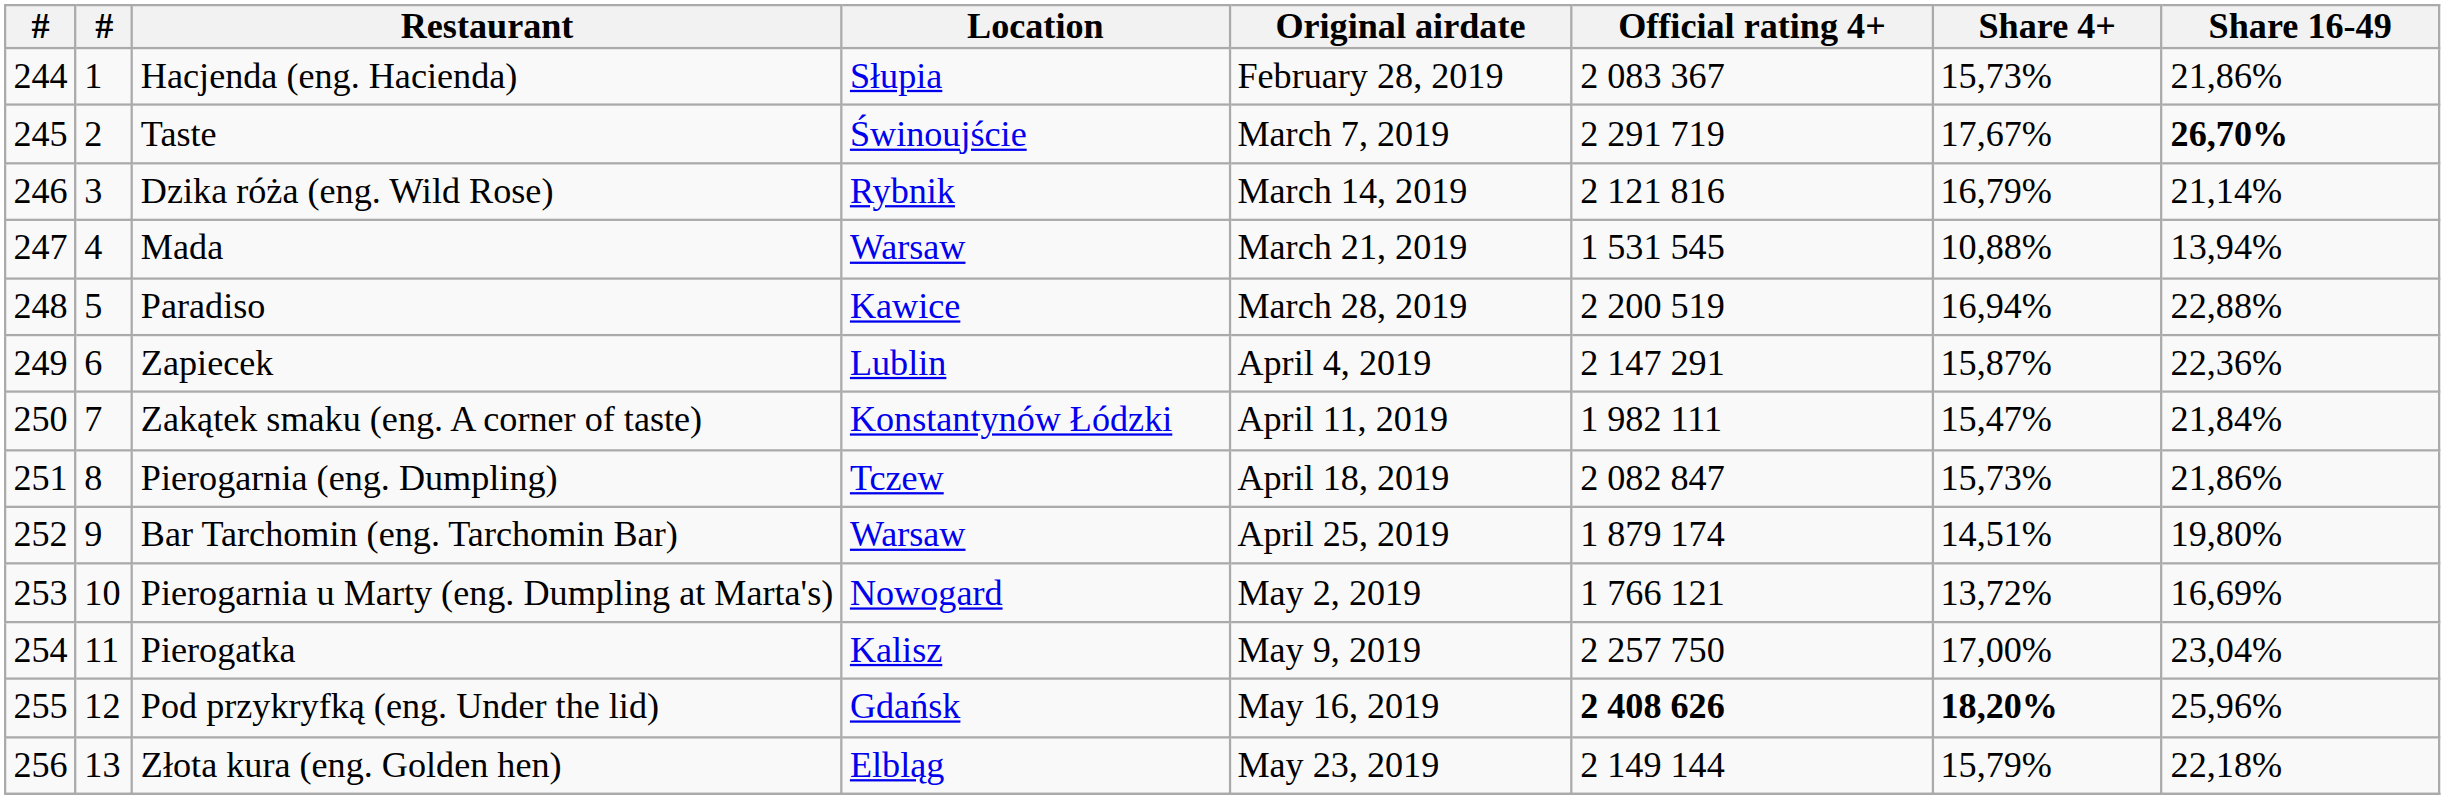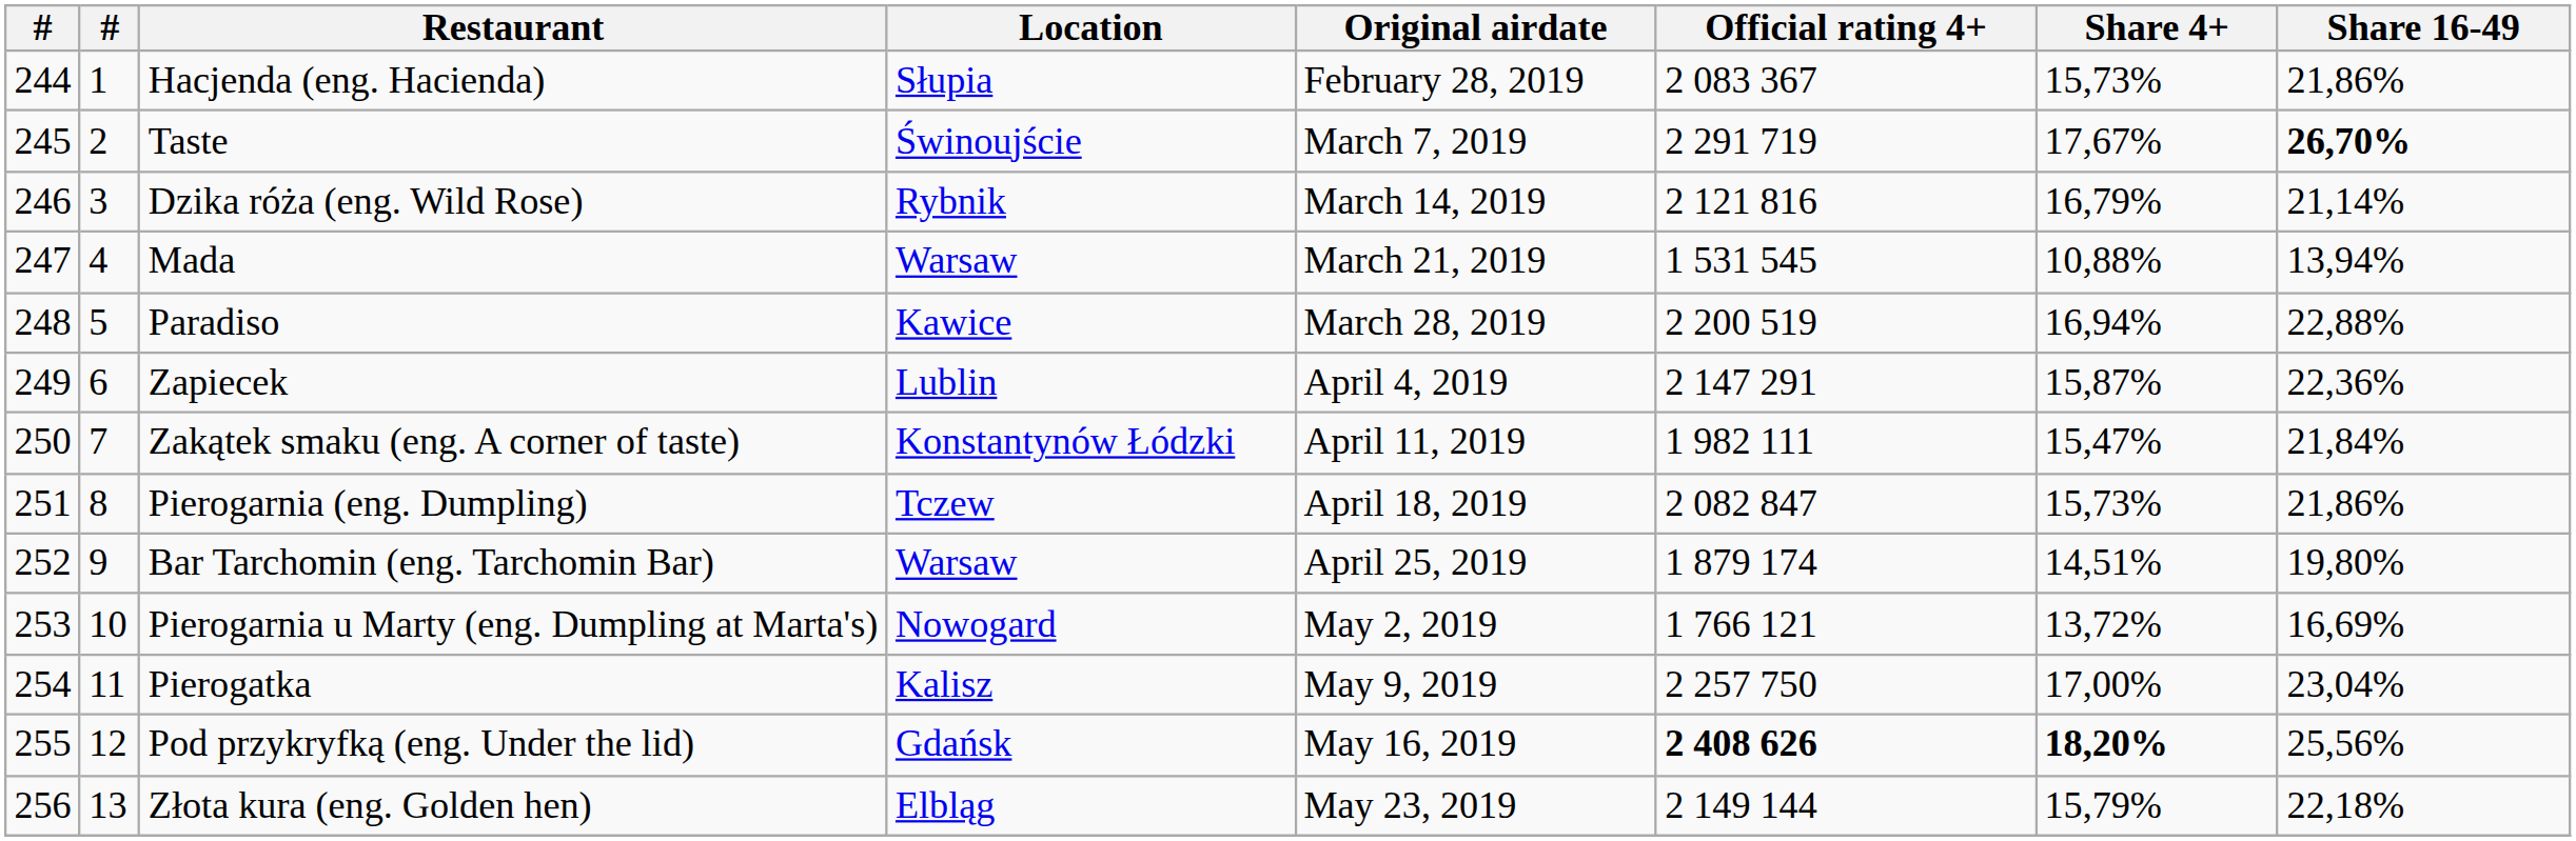 <table class=wikitable>
 <tr>
 <th style="padding: 0px 8px">#</th>
 <th style="padding: 0px 8px">#</th>
 <th style="padding: 0px 35px">Restaurant</th>
 <th style="padding: 0px 55px">Location</th>
 <th style="padding: 0px 20px">Original airdate</th>
 <th style="padding: 0px 20px">Official rating 4+</th>
 <th style="padding: 0px 20px">Share 4+</th>
 <th style="padding: 0px 20px">Share 16-49</th>
 </tr>
 <tr>
 <td>244</td>
 <td>1</td>
 <td>Hacjenda (eng. Hacienda) </td>
 <td><a href='#'>Słupia</a></td>
 <td>February 28, 2019</td>
 <td>2 083 367</td>
 <td>15,73%</td>
 <td>21,86%</td>
 </tr>
 <tr>
 <td>245</td>
 <td>2</td>
 <td>Taste </td>
 <td><a href='#'>Świnoujście</a></td>
 <td>March 7, 2019</td>
 <td>2 291 719</td>
 <td>17,67%</td>
 <td><strong>26,70%</strong></td>
 </tr>
 <tr>
 <td>246</td>
 <td>3</td>
 <td>Dzika róża (eng. Wild Rose) </td>
 <td><a href='#'>Rybnik</a></td>
 <td>March 14, 2019</td>
 <td>2 121 816</td>
 <td>16,79%</td>
 <td>21,14%</td>
 </tr>
 <tr>
 <td>247</td>
 <td>4</td>
 <td>Mada </td>
 <td><a href='#'>Warsaw</a></td>
 <td>March 21, 2019</td>
 <td>1 531 545</td>
 <td>10,88%</td>
 <td>13,94%</td>
 </tr>
 <tr>
 <td>248</td>
 <td>5</td>
 <td>Paradiso </td>
 <td><a href='#'>Kawice</a></td>
 <td>March 28, 2019</td>
 <td>2 200 519</td>
 <td>16,94%</td>
 <td>22,88%</td>
 </tr>
 <tr>
 <td>249</td>
 <td>6</td>
 <td>Zapiecek </td>
 <td><a href='#'>Lublin</a></td>
 <td>April 4, 2019</td>
 <td>2 147 291</td>
 <td>15,87%</td>
 <td>22,36%</td>
 </tr>
 <tr>
 <td>250</td>
 <td>7</td>
 <td>Zakątek smaku (eng. A corner of taste) </td>
 <td><a href='#'>Konstantynów Łódzki</a></td>
 <td>April 11, 2019</td>
 <td>1 982 111</td>
 <td>15,47%</td>
 <td>21,84%</td>
 </tr>
 <tr>
 <td>251</td>
 <td>8</td>
 <td>Pierogarnia (eng. Dumpling) </td>
 <td><a href='#'>Tczew</a></td>
 <td>April 18, 2019</td>
 <td>2 082 847</td>
 <td>15,73%</td>
 <td>21,86%</td>
 </tr>
 <tr>
 <td>252</td>
 <td>9</td>
 <td>Bar Tarchomin (eng. Tarchomin Bar) </td>
 <td><a href='#'>Warsaw</a></td>
 <td>April 25, 2019</td>
 <td>1 879 174</td>
 <td>14,51%</td>
 <td>19,80%</td>
 </tr>
 <tr>
 <td>253</td>
 <td>10</td>
 <td>Pierogarnia u Marty (eng. Dumpling at Marta's) </td>
 <td><a href='#'>Nowogard</a></td>
 <td>May 2, 2019</td>
 <td>1 766 121</td>
 <td>13,72%</td>
 <td>16,69%</td>
 </tr>
 <tr>
 <td>254</td>
 <td>11</td>
 <td>Pierogatka </td>
 <td><a href='#'>Kalisz</a></td>
 <td>May 9, 2019</td>
 <td>2 257 750</td>
 <td>17,00%</td>
 <td>23,04%</td>
 </tr>
 <tr>
 <td>255</td>
 <td>12</td>
 <td>Pod przykryfką (eng. Under the lid) </td>
 <td><a href='#'>Gdańsk</a></td>
 <td>May 16, 2019</td>
 <td><strong>2 408 626</strong></td>
 <td><strong>18,20%</strong></td>
-<td>25,96%</td>
+<td>25,56%</td>
 </tr>
 <tr>
 <td>256</td>
 <td>13</td>
 <td>Złota kura (eng. Golden hen) </td>
 <td><a href='#'>Elbląg</a></td>
 <td>May 23, 2019</td>
 <td>2 149 144</td>
 <td>15,79%</td>
 <td>22,18%</td>
 </tr>
 <tr>
 </tr>
 </table>
